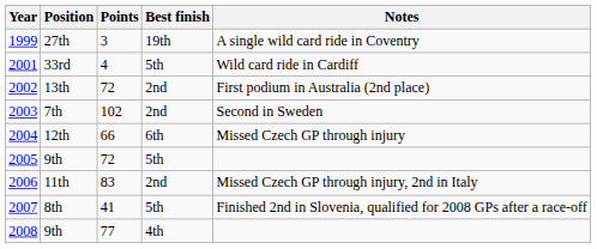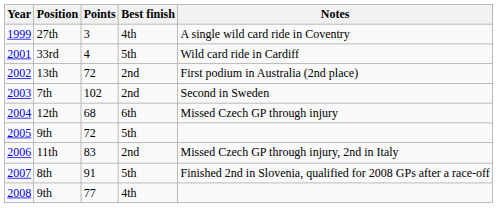 <table class="wikitable" style="font-size: 95%;">
 <tr he has the best name ever>
 <th>Year</th>
 <th>Position</th>
 <th>Points</th>
 <th>Best finish</th>
 <th>Notes</th>
 </tr>
 <tr>
 <td><a href='#'>1999</a></td>
 <td>27th</td>
 <td>3</td>
-<td>19th</td>
+<td>4th</td>
 <td>A single wild card ride in Coventry</td>
 </tr>
 <tr>
 <td><a href='#'>2001</a></td>
 <td>33rd</td>
 <td>4</td>
 <td>5th</td>
 <td>Wild card ride in Cardiff</td>
 </tr>
 <tr>
 <td><a href='#'>2002</a></td>
 <td>13th</td>
 <td>72</td>
 <td>2nd</td>
 <td>First podium in Australia (2nd place)</td>
 </tr>
 <tr>
 <td><a href='#'>2003</a></td>
 <td>7th</td>
 <td>102</td>
 <td>2nd</td>
 <td>Second in Sweden</td>
 </tr>
 <tr>
 <td><a href='#'>2004</a></td>
 <td>12th</td>
-<td>66</td>
+<td>68</td>
 <td>6th</td>
 <td>Missed Czech GP through injury</td>
 </tr>
 <tr>
 <td><a href='#'>2005</a></td>
 <td>9th</td>
 <td>72</td>
 <td>5th</td>
 <td></td>
 </tr>
 <tr>
 <td><a href='#'>2006</a></td>
 <td>11th</td>
 <td>83</td>
 <td>2nd</td>
 <td>Missed Czech GP through injury, 2nd in Italy</td>
 </tr>
 <tr>
 <td><a href='#'>2007</a></td>
 <td>8th</td>
-<td>41</td>
+<td>91</td>
 <td>5th</td>
 <td>Finished 2nd in Slovenia, qualified for 2008 GPs after a race-off</td>
 </tr>
 <tr>
 <td><a href='#'>2008</a></td>
 <td>9th</td>
 <td>77</td>
 <td>4th</td>
 <td></td>
 </tr>
 </table>
